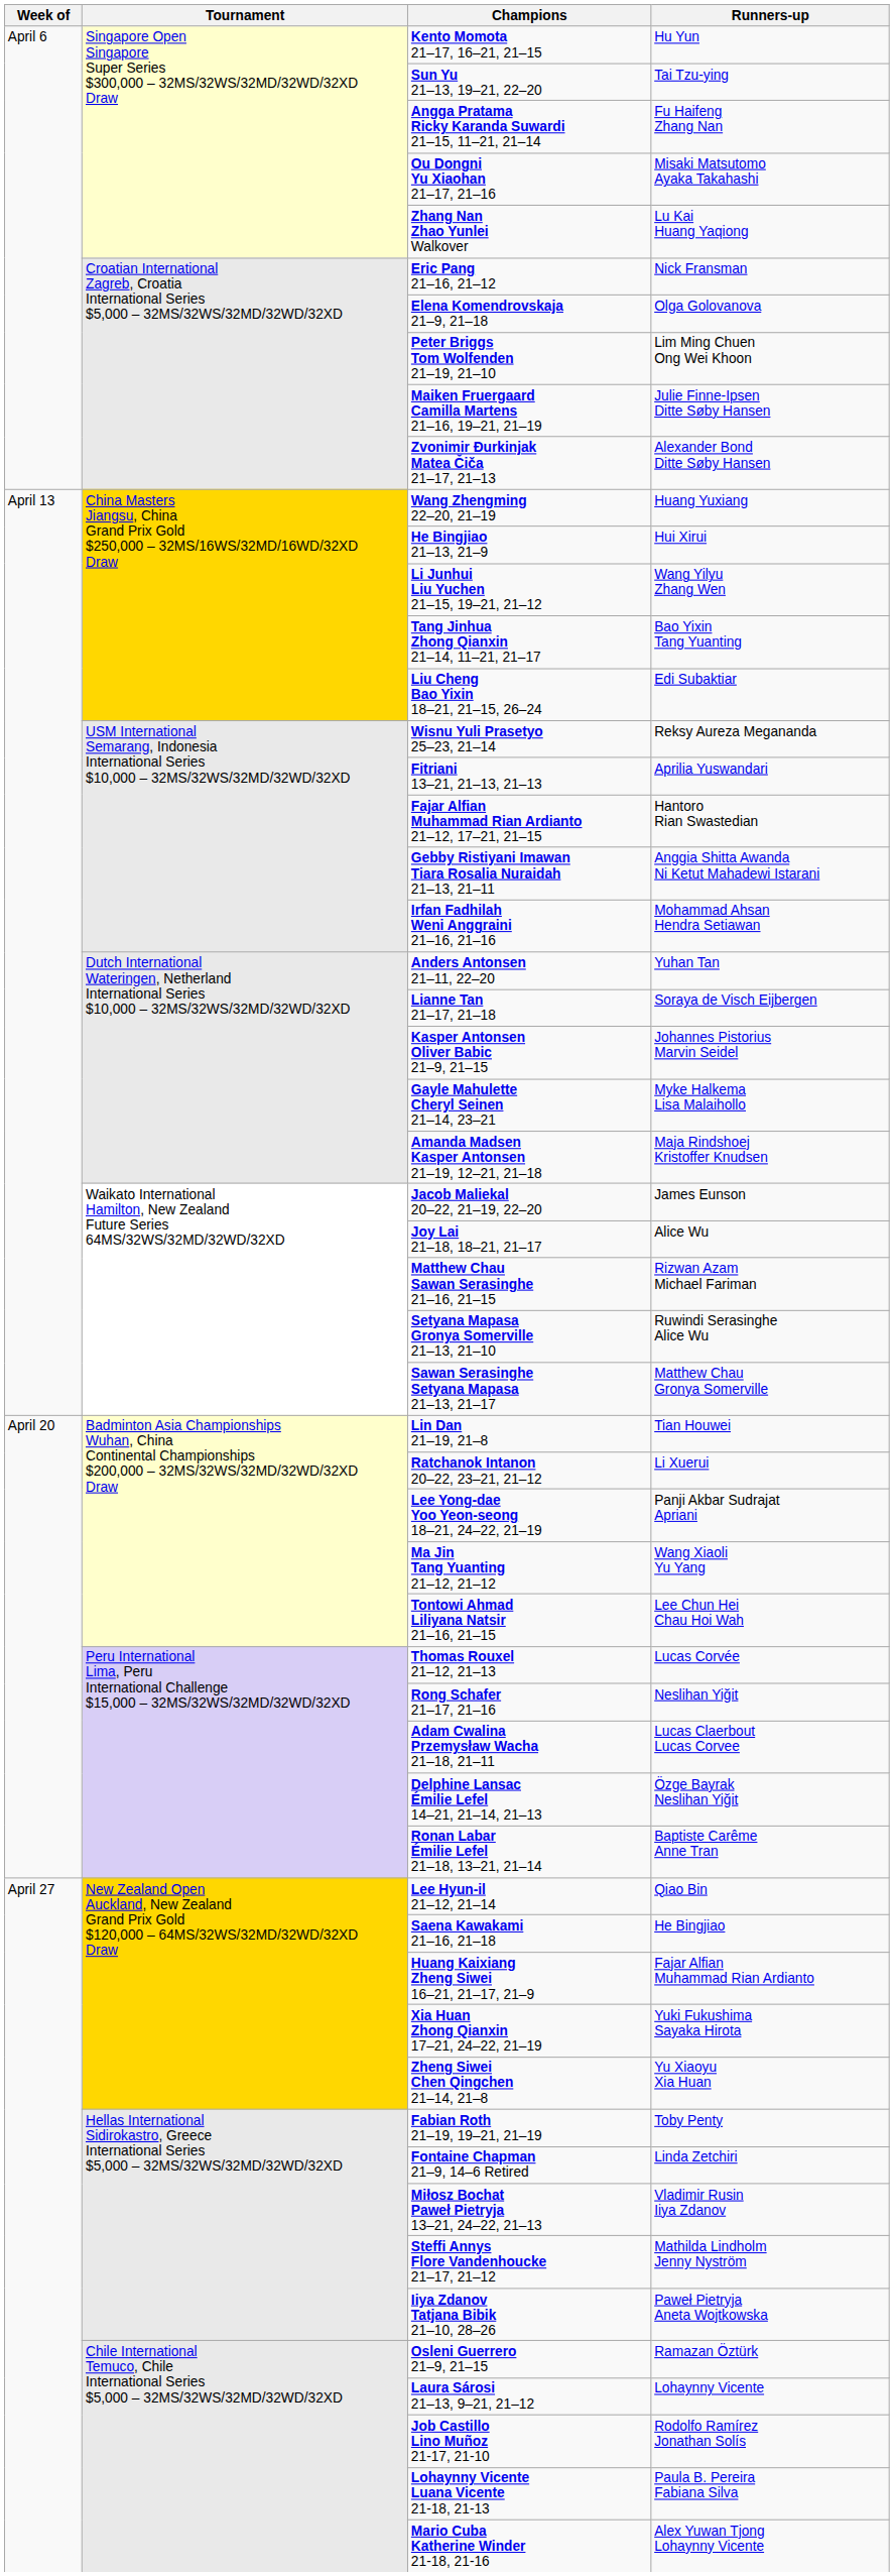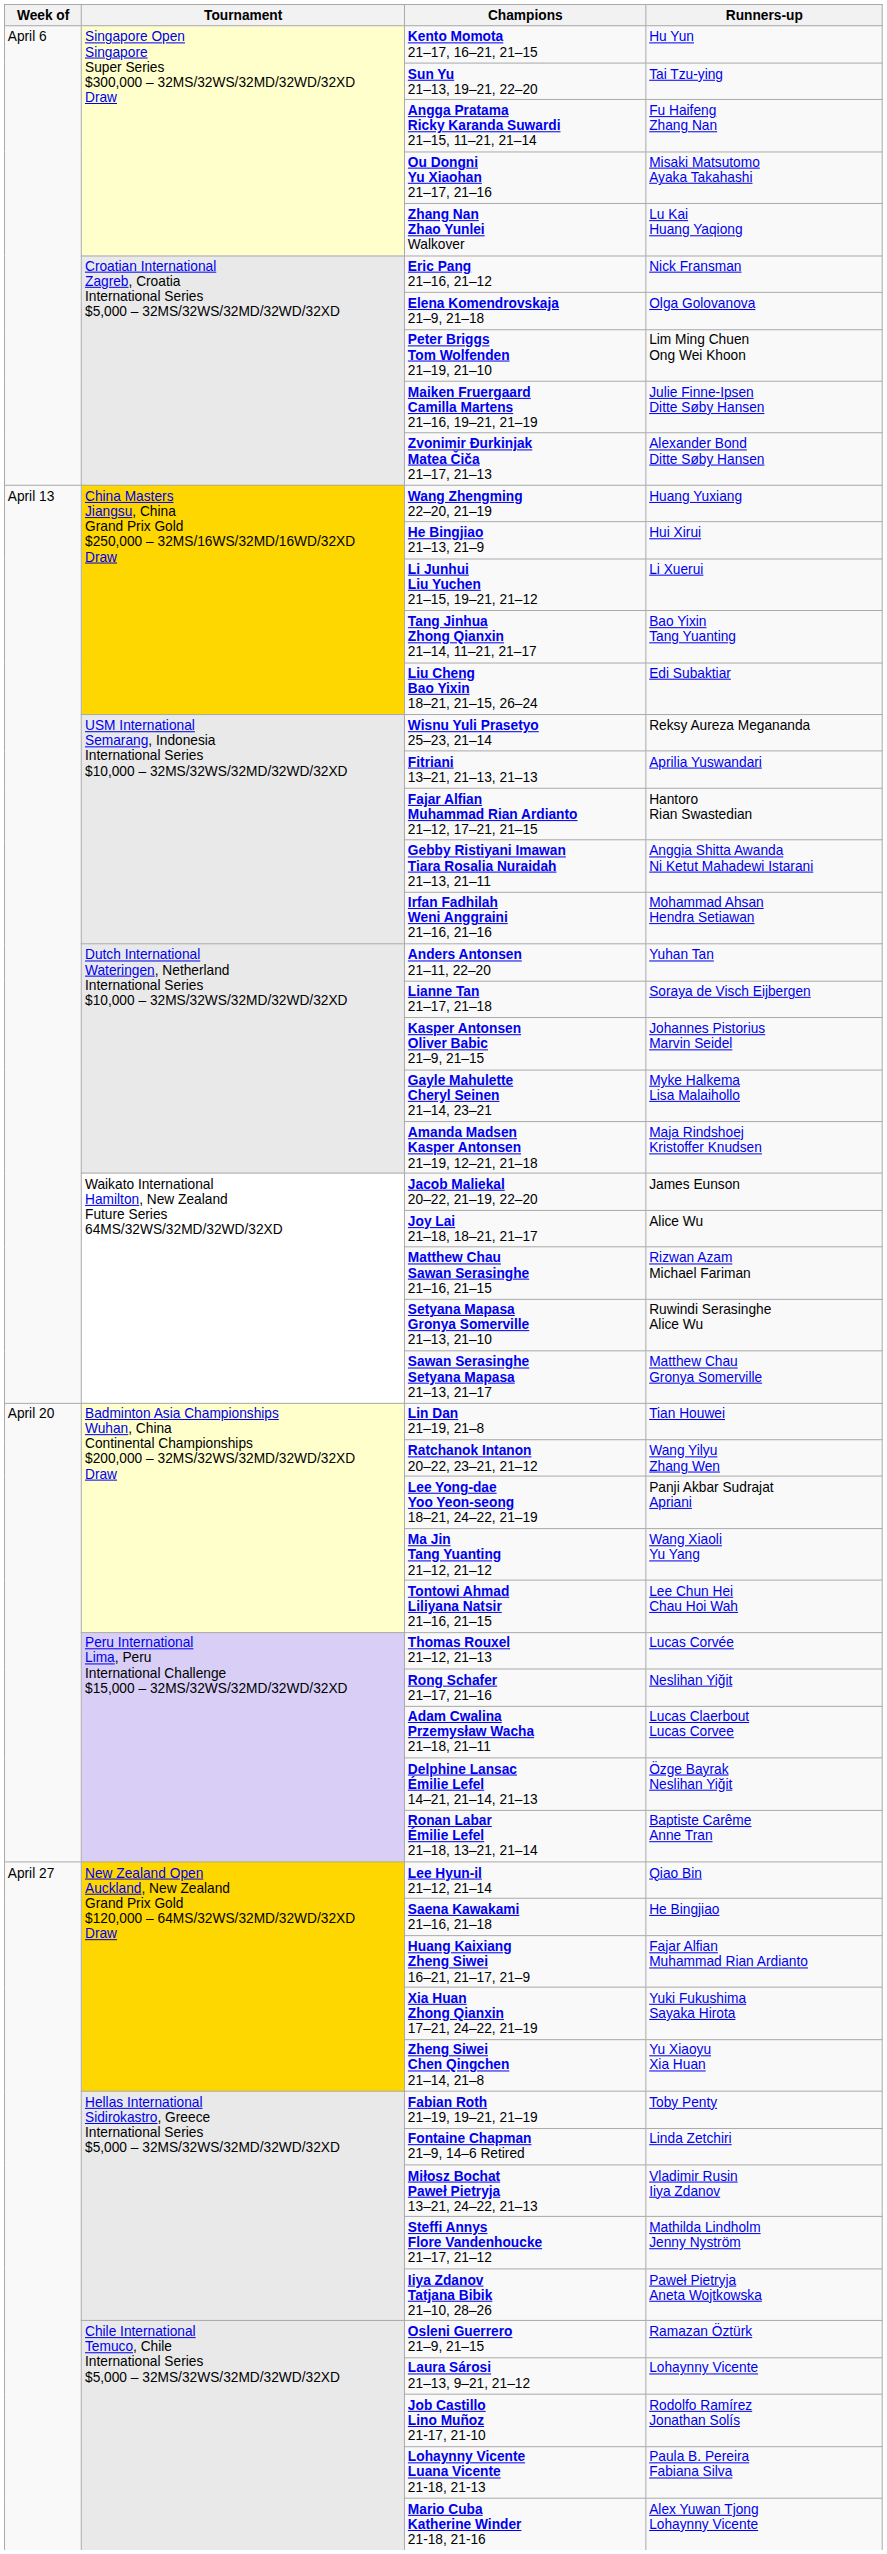 <table class=wikitable style=font-size:85%>
 <tr>
 <th width=75>Week of</th>
 <th width=330>Tournament</th>
 <th width=250>Champions</th>
 <th width=250>Runners-up</th>
 </tr>
 <tr valign=top>
 <td rowspan=10>April 6</td>
 <td style="background:#ffffcc;" rowspan="5"><a href='#'>Singapore Open</a><br><a href='#'>Singapore</a><br>Super Series<br>$300,000 – 32MS/32WS/32MD/32WD/32XD<br><a href='#'>Draw</a></td>
 <td> <strong><a href='#'>Kento Momota</a></strong><br>21–17, 16–21, 21–15</td>
 <td> <a href='#'>Hu Yun</a></td>
 </tr>
 <tr valign=top>
 <td> <strong><a href='#'>Sun Yu</a></strong><br>21–13, 19–21, 22–20</td>
 <td> <a href='#'>Tai Tzu-ying</a></td>
 </tr>
 <tr valign=top>
 <td> <strong><a href='#'>Angga Pratama</a><br> <a href='#'>Ricky Karanda Suwardi</a></strong><br>21–15, 11–21, 21–14</td>
 <td> <a href='#'>Fu Haifeng</a><br> <a href='#'>Zhang Nan</a></td>
 </tr>
 <tr valign=top>
 <td> <strong><a href='#'>Ou Dongni</a><br> <a href='#'>Yu Xiaohan</a></strong><br>21–17, 21–16</td>
 <td> <a href='#'>Misaki Matsutomo</a><br> <a href='#'>Ayaka Takahashi</a></td>
 </tr>
 <tr valign=top>
 <td> <strong><a href='#'>Zhang Nan</a><br> <a href='#'>Zhao Yunlei</a></strong><br>Walkover</td>
 <td> <a href='#'>Lu Kai</a><br> <a href='#'>Huang Yaqiong</a></td>
 </tr>
 <tr valign=top>
 <td style="background:#E9E9E9;" rowspan="5"><a href='#'>Croatian International</a><br><a href='#'>Zagreb</a>, Croatia<br>International Series<br>$5,000 – 32MS/32WS/32MD/32WD/32XD</td>
 <td> <strong><a href='#'>Eric Pang</a></strong><br>21–16, 21–12</td>
 <td> <a href='#'>Nick Fransman</a></td>
 </tr>
 <tr valign=top>
 <td> <strong><a href='#'>Elena Komendrovskaja</a></strong><br>21–9, 21–18</td>
 <td> <a href='#'>Olga Golovanova</a></td>
 </tr>
 <tr valign=top>
 <td> <strong><a href='#'>Peter Briggs</a><br> <a href='#'>Tom Wolfenden</a></strong><br>21–19, 21–10</td>
 <td> Lim Ming Chuen<br> Ong Wei Khoon</td>
 </tr>
 <tr valign=top>
 <td> <strong><a href='#'>Maiken Fruergaard</a><br> <a href='#'>Camilla Martens</a></strong><br>21–16, 19–21, 21–19</td>
 <td> <a href='#'>Julie Finne-Ipsen</a> <br> <a href='#'>Ditte Søby Hansen</a></td>
 </tr>
 <tr valign=top>
 <td> <strong><a href='#'>Zvonimir Đurkinjak</a><br> <a href='#'>Matea Čiča</a></strong><br>21–17, 21–13</td>
 <td> <a href='#'>Alexander Bond</a><br> <a href='#'>Ditte Søby Hansen</a></td>
 </tr>
 <tr valign=top>
 <td rowspan=20>April 13</td>
 <td style="background:#FFD700;" rowspan="5"><a href='#'>China Masters</a><br><a href='#'>Jiangsu</a>, China<br>Grand Prix Gold<br>$250,000 – 32MS/16WS/32MD/16WD/32XD<br><a href='#'>Draw</a></td>
 <td> <strong><a href='#'>Wang Zhengming</a></strong><br>22–20, 21–19</td>
 <td> <a href='#'>Huang Yuxiang</a></td>
 </tr>
 <tr valign=top>
 <td> <strong><a href='#'>He Bingjiao</a></strong><br>21–13, 21–9</td>
 <td> <a href='#'>Hui Xirui</a></td>
 </tr>
 <tr valign=top>
 <td> <strong><a href='#'>Li Junhui</a><br> <a href='#'>Liu Yuchen</a></strong><br>21–15, 19–21, 21–12</td>
-<td> <a href='#'>Wang Yilyu</a><br> <a href='#'>Zhang Wen</a></td>
+<td> <a href='#'>Li Xuerui</a></td>
 </tr>
 <tr valign=top>
 <td> <strong><a href='#'>Tang Jinhua</a><br> <a href='#'>Zhong Qianxin</a></strong><br>21–14, 11–21, 21–17</td>
 <td> <a href='#'>Bao Yixin</a><br> <a href='#'>Tang Yuanting</a></td>
 </tr>
 <tr valign=top>
 <td> <strong><a href='#'>Liu Cheng</a><br> <a href='#'>Bao Yixin</a></strong><br>18–21, 21–15, 26–24</td>
 <td> <a href='#'>Edi Subaktiar</a><br></td>
 </tr>
 <tr valign=top>
 <td style="background:#E9E9E9;" rowspan="5"><a href='#'>USM International</a><br><a href='#'>Semarang</a>, Indonesia<br>International Series<br>$10,000 – 32MS/32WS/32MD/32WD/32XD</td>
 <td> <strong><a href='#'>Wisnu Yuli Prasetyo</a></strong><br>25–23, 21–14</td>
 <td> Reksy Aureza Megananda</td>
 </tr>
 <tr valign=top>
 <td> <strong><a href='#'>Fitriani</a></strong><br>13–21, 21–13, 21–13</td>
 <td> <a href='#'>Aprilia Yuswandari</a></td>
 </tr>
 <tr valign=top>
 <td> <strong><a href='#'>Fajar Alfian</a><br> <a href='#'>Muhammad Rian Ardianto</a></strong><br>21–12, 17–21, 21–15</td>
 <td> Hantoro<br> Rian Swastedian</td>
 </tr>
 <tr valign=top>
 <td> <strong><a href='#'>Gebby Ristiyani Imawan</a><br> <a href='#'>Tiara Rosalia Nuraidah</a></strong><br>21–13, 21–11</td>
 <td> <a href='#'>Anggia Shitta Awanda</a><br> <a href='#'>Ni Ketut Mahadewi Istarani</a></td>
 </tr>
 <tr valign=top>
 <td> <strong><a href='#'>Irfan Fadhilah</a><br> <a href='#'>Weni Anggraini</a></strong><br>21–16, 21–16</td>
 <td> <a href='#'>Mohammad Ahsan</a><br> <a href='#'>Hendra Setiawan</a></td>
 </tr>
 <tr valign=top>
 <td style="background:#E9E9E9;" rowspan="5"><a href='#'>Dutch International</a><br><a href='#'>Wateringen</a>, Netherland<br>International Series<br>$10,000 – 32MS/32WS/32MD/32WD/32XD</td>
 <td> <strong><a href='#'>Anders Antonsen</a></strong><br>21–11, 22–20</td>
 <td> <a href='#'>Yuhan Tan</a></td>
 </tr>
 <tr valign=top>
 <td> <strong><a href='#'>Lianne Tan</a></strong><br>21–17, 21–18</td>
 <td> <a href='#'>Soraya de Visch Eijbergen</a></td>
 </tr>
 <tr valign=top>
 <td> <strong><a href='#'>Kasper Antonsen</a><br> <a href='#'>Oliver Babic</a></strong><br>21–9, 21–15</td>
 <td> <a href='#'>Johannes Pistorius</a><br> <a href='#'>Marvin Seidel</a></td>
 </tr>
 <tr valign=top>
 <td> <strong><a href='#'>Gayle Mahulette</a><br> <a href='#'>Cheryl Seinen</a></strong><br>21–14, 23–21</td>
 <td> <a href='#'>Myke Halkema</a><br> <a href='#'>Lisa Malaihollo</a></td>
 </tr>
 <tr valign=top>
 <td> <strong><a href='#'>Amanda Madsen</a><br> <a href='#'>Kasper Antonsen</a></strong><br>21–19, 12–21, 21–18</td>
 <td> <a href='#'>Maja Rindshoej</a><br> <a href='#'>Kristoffer Knudsen</a></td>
 </tr>
 <tr valign=top>
 <td style="background:#ffffff;" rowspan="5">Waikato International<br><a href='#'>Hamilton</a>, New Zealand<br>Future Series<br>64MS/32WS/32MD/32WD/32XD</td>
 <td> <strong><a href='#'>Jacob Maliekal</a></strong><br>20–22, 21–19, 22–20</td>
 <td> James Eunson</td>
 </tr>
 <tr valign=top>
 <td> <strong><a href='#'>Joy Lai</a></strong><br>21–18, 18–21, 21–17</td>
 <td> Alice Wu</td>
 </tr>
 <tr valign=top>
 <td> <strong><a href='#'>Matthew Chau</a><br> <a href='#'>Sawan Serasinghe</a></strong><br>21–16, 21–15</td>
 <td> <a href='#'>Rizwan Azam</a><br> Michael Fariman</td>
 </tr>
 <tr valign=top>
 <td> <strong><a href='#'>Setyana Mapasa</a><br> <a href='#'>Gronya Somerville</a></strong><br>21–13, 21–10</td>
 <td> Ruwindi Serasinghe<br> Alice Wu</td>
 </tr>
 <tr valign=top>
 <td> <strong><a href='#'>Sawan Serasinghe</a><br> <a href='#'>Setyana Mapasa</a></strong><br>21–13, 21–17</td>
 <td> <a href='#'>Matthew Chau</a><br> <a href='#'>Gronya Somerville</a></td>
 </tr>
 <tr valign=top>
 <td rowspan=10>April 20</td>
 <td style="background:#ffffcc;" rowspan="5"><a href='#'>Badminton Asia Championships</a><br><a href='#'>Wuhan</a>, China<br>Continental Championships<br>$200,000 – 32MS/32WS/32MD/32WD/32XD<br><a href='#'>Draw</a></td>
 <td> <strong><a href='#'>Lin Dan</a></strong><br>21–19, 21–8</td>
 <td> <a href='#'>Tian Houwei</a></td>
 </tr>
 <tr valign=top>
 <td> <strong><a href='#'>Ratchanok Intanon</a></strong><br>20–22, 23–21, 21–12</td>
-<td> <a href='#'>Li Xuerui</a></td>
+<td> <a href='#'>Wang Yilyu</a><br> <a href='#'>Zhang Wen</a></td>
 </tr>
 <tr valign=top>
 <td> <strong><a href='#'>Lee Yong-dae</a><br> <a href='#'>Yoo Yeon-seong</a></strong><br>18–21, 24–22, 21–19</td>
 <td> Panji Akbar Sudrajat<br> <a href='#'>Apriani</a></td>
 </tr>
 <tr valign=top>
 <td> <strong><a href='#'>Ma Jin</a><br> <a href='#'>Tang Yuanting</a></strong><br>21–12, 21–12</td>
 <td> <a href='#'>Wang Xiaoli</a><br> <a href='#'>Yu Yang</a></td>
 </tr>
 <tr valign=top>
 <td> <strong><a href='#'>Tontowi Ahmad</a><br> <a href='#'>Liliyana Natsir</a></strong><br>21–16, 21–15</td>
 <td> <a href='#'>Lee Chun Hei</a><br> <a href='#'>Chau Hoi Wah</a></td>
 </tr>
 <tr valign=top>
 <td style="background:#d8cef6;" rowspan="5"><a href='#'>Peru International</a><br><a href='#'>Lima</a>, Peru<br>International Challenge<br>$15,000 – 32MS/32WS/32MD/32WD/32XD</td>
 <td> <strong><a href='#'>Thomas Rouxel</a></strong><br>21–12, 21–13</td>
 <td> <a href='#'>Lucas Corvée</a></td>
 </tr>
 <tr valign=top>
 <td> <strong><a href='#'>Rong Schafer</a></strong><br>21–17, 21–16</td>
 <td> <a href='#'>Neslihan Yiğit</a></td>
 </tr>
 <tr valign=top>
 <td> <strong><a href='#'>Adam Cwalina</a><br> <a href='#'>Przemysław Wacha</a></strong><br>21–18, 21–11</td>
 <td> <a href='#'>Lucas Claerbout</a><br> <a href='#'>Lucas Corvee</a></td>
 </tr>
 <tr valign=top>
 <td> <strong><a href='#'>Delphine Lansac</a><br> <a href='#'>Émilie Lefel</a></strong><br>14–21, 21–14, 21–13</td>
 <td> <a href='#'>Özge Bayrak</a><br> <a href='#'>Neslihan Yiğit</a></td>
 </tr>
 <tr valign=top>
 <td> <strong><a href='#'>Ronan Labar</a><br> <a href='#'>Émilie Lefel</a></strong><br>21–18, 13–21, 21–14</td>
 <td> <a href='#'>Baptiste Carême</a><br> <a href='#'>Anne Tran</a></td>
 </tr>
 <tr valign=top>
 <td rowspan=15>April 27</td>
 <td style="background:#FFD700;" rowspan="5"><a href='#'>New Zealand Open</a><br><a href='#'>Auckland</a>, New Zealand<br>Grand Prix Gold<br>$120,000 – 64MS/32WS/32MD/32WD/32XD<br><a href='#'>Draw</a></td>
 <td> <strong><a href='#'>Lee Hyun-il</a></strong><br>21–12, 21–14</td>
 <td> <a href='#'>Qiao Bin</a></td>
 </tr>
 <tr valign=top>
 <td> <strong><a href='#'>Saena Kawakami</a></strong><br>21–16, 21–18</td>
 <td> <a href='#'>He Bingjiao</a></td>
 </tr>
 <tr valign=top>
 <td> <strong><a href='#'>Huang Kaixiang</a><br> <a href='#'>Zheng Siwei</a></strong><br>16–21, 21–17, 21–9</td>
 <td> <a href='#'>Fajar Alfian</a><br> <a href='#'>Muhammad Rian Ardianto</a></td>
 </tr>
 <tr valign=top>
 <td> <strong><a href='#'>Xia Huan</a><br> <a href='#'>Zhong Qianxin</a></strong><br>17–21, 24–22, 21–19</td>
 <td> <a href='#'>Yuki Fukushima</a><br> <a href='#'>Sayaka Hirota</a></td>
 </tr>
 <tr valign=top>
 <td> <strong><a href='#'>Zheng Siwei</a><br> <a href='#'>Chen Qingchen</a></strong><br>21–14, 21–8</td>
 <td> <a href='#'>Yu Xiaoyu</a><br> <a href='#'>Xia Huan</a></td>
 </tr>
 <tr valign=top>
 <td style="background:#e9e9e9;" rowspan="5"><a href='#'>Hellas International</a><br><a href='#'>Sidirokastro</a>, Greece<br>International Series<br>$5,000 – 32MS/32WS/32MD/32WD/32XD</td>
 <td> <strong><a href='#'>Fabian Roth</a></strong><br>21–19, 19–21, 21–19</td>
 <td> <a href='#'>Toby Penty</a></td>
 </tr>
 <tr valign=top>
 <td> <strong><a href='#'>Fontaine Chapman</a></strong><br>21–9, 14–6 Retired</td>
 <td> <a href='#'>Linda Zetchiri</a></td>
 </tr>
 <tr valign=top>
 <td> <strong><a href='#'>Miłosz Bochat</a><br> <a href='#'>Paweł Pietryja</a></strong><br>13–21, 24–22, 21–13</td>
 <td> <a href='#'>Vladimir Rusin</a><br> <a href='#'>Iiya Zdanov</a></td>
 </tr>
 <tr valign=top>
 <td> <strong><a href='#'>Steffi Annys</a><br> <a href='#'>Flore Vandenhoucke</a></strong><br>21–17, 21–12</td>
 <td> <a href='#'>Mathilda Lindholm</a><br> <a href='#'>Jenny Nyström</a></td>
 </tr>
 <tr valign=top>
 <td> <strong><a href='#'>Iiya Zdanov</a><br> <a href='#'>Tatjana Bibik</a></strong><br>21–10, 28–26</td>
 <td> <a href='#'>Paweł Pietryja</a><br> <a href='#'>Aneta Wojtkowska</a></td>
 </tr>
 <tr valign=top>
 <td style="background:#e9e9e9;" rowspan="5"><a href='#'>Chile International</a><br><a href='#'>Temuco</a>, Chile<br>International Series<br>$5,000 – 32MS/32WS/32MD/32WD/32XD</td>
 <td> <strong><a href='#'>Osleni Guerrero</a></strong><br>21–9, 21–15</td>
 <td> <a href='#'>Ramazan Öztürk</a></td>
 </tr>
 <tr valign=top>
 <td> <strong><a href='#'>Laura Sárosi</a></strong><br>21–13, 9–21, 21–12</td>
 <td> <a href='#'>Lohaynny Vicente</a></td>
 </tr>
 <tr valign=top>
 <td> <strong><a href='#'>Job Castillo</a><br> <a href='#'>Lino Muñoz</a></strong><br>21-17, 21-10</td>
 <td> <a href='#'>Rodolfo Ramírez</a><br> <a href='#'>Jonathan Solís</a></td>
 </tr>
 <tr valign=top>
 <td> <strong><a href='#'>Lohaynny Vicente</a><br> <a href='#'>Luana Vicente</a></strong><br>21-18, 21-13</td>
 <td> <a href='#'>Paula B. Pereira</a><br> <a href='#'>Fabiana Silva</a></td>
 </tr>
 <tr valign=top>
 <td> <strong><a href='#'>Mario Cuba</a><br> <a href='#'>Katherine Winder</a></strong><br>21-18, 21-16</td>
 <td> <a href='#'>Alex Yuwan Tjong</a><br> <a href='#'>Lohaynny Vicente</a></td>
 </tr>
 <tr>
 </tr>
 </table>
